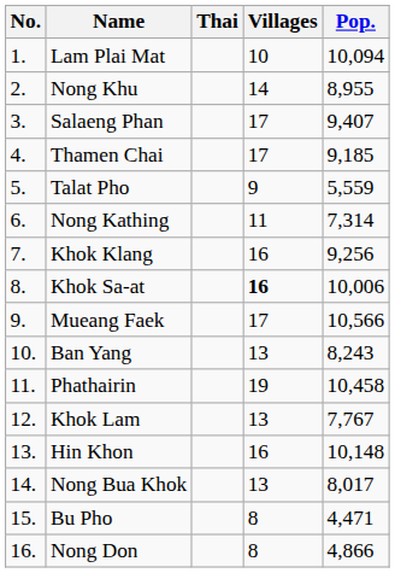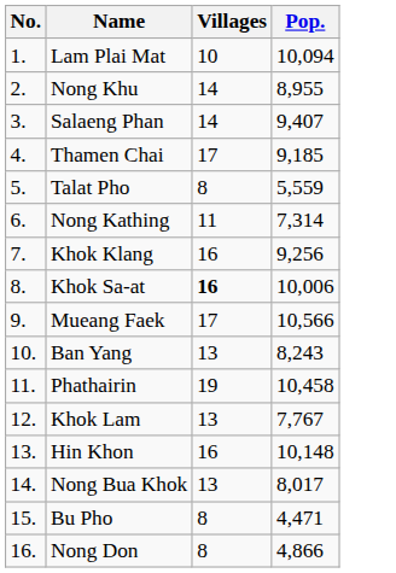 <table class="wikitable sortable">
 <tr>
 <th>No.</th>
 <th>Name</th>
-<th>Thai</th>
 <th>Villages</th>
 <th><a href='#'>Pop.</a></th>
 </tr>
 <tr>
 <td>1.</td>
 <td>Lam Plai Mat</td>
-<td></td>
 <td>10</td>
 <td>10,094</td>
 </tr>
 <tr>
 <td>2.</td>
 <td>Nong Khu</td>
-<td></td>
 <td>14</td>
 <td>8,955</td>
 </tr>
 <tr>
 <td>3.</td>
 <td>Salaeng Phan</td>
-<td></td>
-<td>17</td>
+<td>14</td>
 <td>9,407</td>
 </tr>
 <tr>
 <td>4.</td>
 <td>Thamen Chai</td>
-<td></td>
 <td>17</td>
 <td>9,185</td>
 </tr>
 <tr>
 <td>5.</td>
 <td>Talat Pho</td>
-<td></td>
-<td>9</td>
+<td>8</td>
 <td>5,559</td>
 </tr>
 <tr>
 <td>6.</td>
 <td>Nong Kathing</td>
-<td></td>
 <td>11</td>
 <td>7,314</td>
 </tr>
 <tr>
 <td>7.</td>
 <td>Khok Klang</td>
-<td></td>
 <td>16</td>
 <td>9,256</td>
 </tr>
 <tr>
 <td>8.</td>
 <td>Khok Sa-at</td>
-<td></td>
 <td><strong>16</strong></td>
 <td>10,006</td>
 </tr>
 <tr>
 <td>9.</td>
 <td>Mueang Faek</td>
-<td></td>
 <td>17</td>
 <td>10,566</td>
 </tr>
 <tr>
 <td>10.</td>
 <td>Ban Yang</td>
-<td></td>
 <td>13</td>
 <td>8,243</td>
 </tr>
 <tr>
 <td>11.</td>
 <td>Phathairin</td>
-<td></td>
 <td>19</td>
 <td>10,458</td>
 </tr>
 <tr>
 <td>12.</td>
 <td>Khok Lam</td>
-<td></td>
 <td>13</td>
 <td>7,767</td>
 </tr>
 <tr>
 <td>13.</td>
 <td>Hin Khon</td>
-<td></td>
 <td>16</td>
 <td>10,148</td>
 </tr>
 <tr>
 <td>14.</td>
 <td>Nong Bua Khok</td>
-<td></td>
 <td>13</td>
 <td>8,017</td>
 </tr>
 <tr>
 <td>15.</td>
 <td>Bu Pho</td>
-<td></td>
 <td>8</td>
 <td>4,471</td>
 </tr>
 <tr>
 <td>16.</td>
 <td>Nong Don</td>
-<td></td>
 <td>8</td>
 <td>4,866</td>
 </tr>
 </table>
